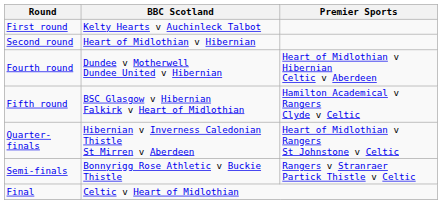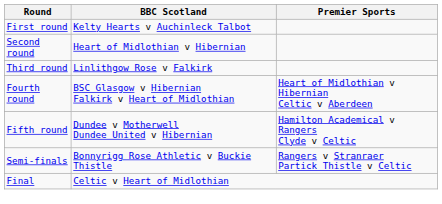 <table class="wikitable">
 <tr>
 <th>Round</th>
 <th>BBC Scotland</th>
 <th>Premier Sports</th>
 </tr>
 <tr>
 <td><a href='#'>First round</a></td>
 <td><a href='#'>Kelty Hearts</a> v <a href='#'>Auchinleck Talbot</a></td>
 <td></td>
 </tr>
 <tr>
 <td><a href='#'>Second round</a></td>
 <td><a href='#'>Heart of Midlothian</a> v <a href='#'>Hibernian</a></td>
 <td></td>
 </tr>
 <tr>
+<td><a href='#'>Third round</a></td>
+<td><a href='#'>Linlithgow Rose</a> v <a href='#'>Falkirk</a></td>
+<td></td>
+</tr>
+<tr>
 <td><a href='#'>Fourth round</a></td>
-<td><a href='#'>Dundee</a> v <a href='#'>Motherwell</a><br><a href='#'>Dundee United</a> v <a href='#'>Hibernian</a></td>
+<td><a href='#'>BSC Glasgow</a> v <a href='#'>Hibernian</a><br><a href='#'>Falkirk</a> v <a href='#'>Heart of Midlothian</a></td>
 <td><a href='#'>Heart of Midlothian</a> v <a href='#'>Hibernian</a><br><a href='#'>Celtic</a> v <a href='#'>Aberdeen</a></td>
 </tr>
 <tr>
 <td><a href='#'>Fifth round</a></td>
-<td><a href='#'>BSC Glasgow</a> v <a href='#'>Hibernian</a><br><a href='#'>Falkirk</a> v <a href='#'>Heart of Midlothian</a></td>
+<td><a href='#'>Dundee</a> v <a href='#'>Motherwell</a><br><a href='#'>Dundee United</a> v <a href='#'>Hibernian</a></td>
 <td><a href='#'>Hamilton Academical</a> v <a href='#'>Rangers</a><br><a href='#'>Clyde</a> v <a href='#'>Celtic</a></td>
-</tr>
-<tr>
-<td><a href='#'>Quarter-finals</a></td>
-<td><a href='#'>Hibernian</a> v <a href='#'>Inverness Caledonian Thistle</a><br><a href='#'>St Mirren</a> v <a href='#'>Aberdeen</a></td>
-<td><a href='#'>Heart of Midlothian</a> v <a href='#'>Rangers</a><br><a href='#'>St Johnstone</a> v <a href='#'>Celtic</a></td>
 </tr>
 <tr>
 <td><a href='#'>Semi-finals</a></td>
 <td><a href='#'>Bonnyrigg Rose Athletic</a> v <a href='#'>Buckie Thistle</a></td>
 <td><a href='#'>Rangers</a> v <a href='#'>Stranraer</a><br><a href='#'>Partick Thistle</a> v <a href='#'>Celtic</a></td>
 </tr>
 <tr>
 <td><a href='#'>Final</a></td>
 <td colspan=2><a href='#'>Celtic</a> v <a href='#'>Heart of Midlothian</a></td>
 </tr>
 </table>
